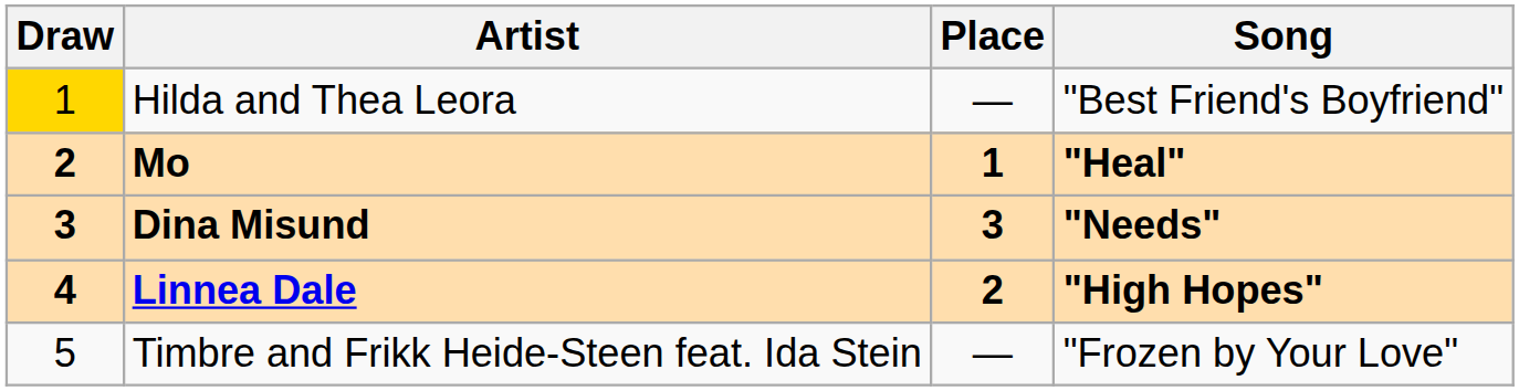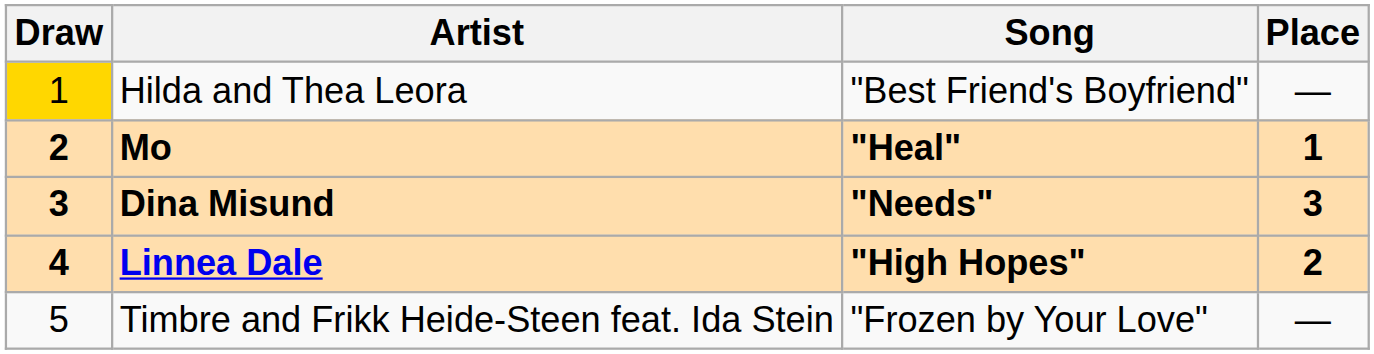 <table class="sortable wikitable" style="margin: 1em auto 1em auto; text-align:center">
 <tr>
 <th>Draw</th>
 <th>Artist</th>
+<th>Song</th>
 <th>Place</th>
-<th>Song</th>
 </tr>
 <tr>
 <td style="background: gold;">1</td>
 <td align="left">Hilda and Thea Leora</td>
+<td align="left">"Best Friend's Boyfriend"</td>
 <td data-sort-value="4">—</td>
-<td align="left">"Best Friend's Boyfriend"</td>
 </tr>
 <tr style="background:navajowhite; font-weight:bold;">
 <td>2</td>
 <td align="left">Mo</td>
+<td align="left">"Heal"</td>
 <td>1</td>
-<td align="left">"Heal"</td>
 </tr>
 <tr style="background:navajowhite; font-weight:bold;">
 <td>3</td>
 <td align="left">Dina Misund</td>
+<td align="left">"Needs"</td>
 <td>3</td>
-<td align="left">"Needs"</td>
 </tr>
 <tr style="background:navajowhite; font-weight:bold;">
 <td>4</td>
 <td align="left"><a href='#'>Linnea Dale</a></td>
+<td align="left">"High Hopes"</td>
 <td>2</td>
-<td align="left">"High Hopes"</td>
 </tr>
 <tr>
 <td>5</td>
 <td align="left">Timbre and Frikk Heide-Steen feat. Ida Stein</td>
+<td align="left">"Frozen by Your Love"</td>
 <td data-sort-value="4">—</td>
-<td align="left">"Frozen by Your Love"</td>
 </tr>
 </table>
